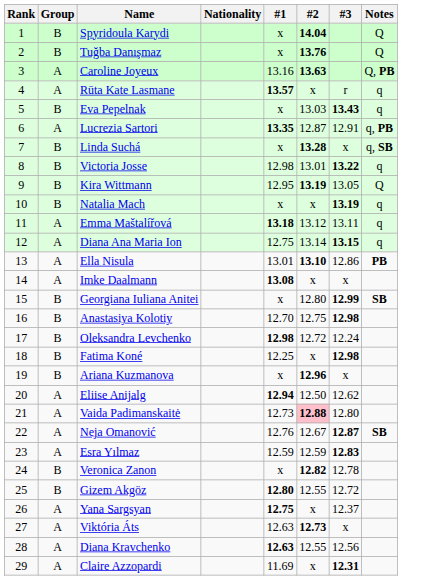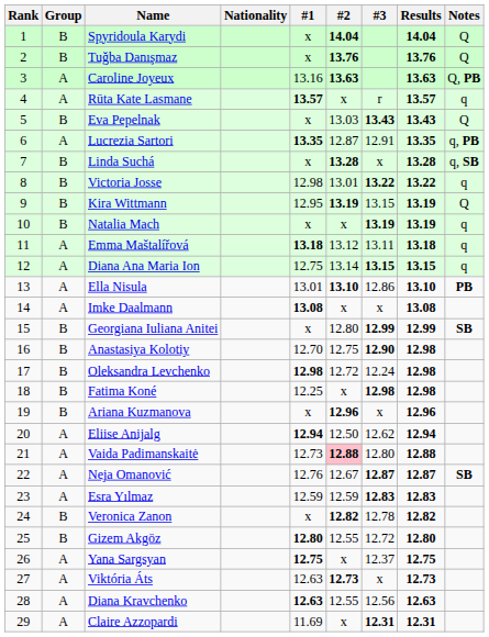 <table class="wikitable sortable" style="text-align:center;">
 <tr>
 <th>Rank</th>
 <th>Group</th>
 <th>Name</th>
 <th>Nationality</th>
 <th>#1</th>
 <th>#2</th>
 <th>#3</th>
+<th>Results</th>
 <th>Notes</th>
 </tr>
 <tr bgcolor=ccffcc>
 <td>1</td>
 <td>B</td>
 <td align=left><a href='#'>Spyridoula Karydi</a></td>
 <td align=left></td>
 <td>x</td>
 <td><strong>14.04</strong></td>
 <td></td>
+<td><strong>14.04</strong></td>
 <td>Q</td>
 </tr>
 <tr bgcolor=ccffcc>
 <td>2</td>
 <td>B</td>
 <td align=left><a href='#'>Tuğba Danışmaz</a></td>
 <td align=left></td>
 <td>x</td>
 <td><strong>13.76</strong></td>
 <td></td>
+<td><strong>13.76</strong></td>
 <td>Q</td>
 </tr>
 <tr bgcolor=ccffcc>
 <td>3</td>
 <td>A</td>
 <td align=left><a href='#'>Caroline Joyeux</a></td>
 <td align=left></td>
 <td>13.16</td>
 <td><strong>13.63</strong></td>
 <td></td>
+<td><strong>13.63</strong></td>
 <td>Q, <strong>PB</strong></td>
 </tr>
 <tr bgcolor=ddffdd>
 <td>4</td>
 <td>A</td>
 <td align=left><a href='#'>Rūta Kate Lasmane</a></td>
 <td align=left></td>
 <td><strong>13.57</strong></td>
 <td>x</td>
 <td>r</td>
+<td><strong>13.57</strong></td>
 <td>q</td>
 </tr>
 <tr bgcolor=ddffdd>
 <td>5</td>
 <td>B</td>
 <td align=left><a href='#'>Eva Pepelnak</a></td>
 <td align=left></td>
 <td>x</td>
 <td>13.03</td>
 <td><strong>13.43</strong></td>
-<td>q</td>
+<td><strong>13.43</strong></td>
+<td>Q</td>
 </tr>
 <tr bgcolor=ddffdd>
 <td>6</td>
 <td>A</td>
 <td align=left><a href='#'>Lucrezia Sartori</a></td>
 <td align=left></td>
 <td><strong>13.35</strong></td>
 <td>12.87</td>
 <td>12.91</td>
+<td><strong>13.35</strong></td>
 <td>q, <strong>PB</strong></td>
 </tr>
 <tr bgcolor=ddffdd>
 <td>7</td>
 <td>B</td>
 <td align=left><a href='#'>Linda Suchá</a></td>
 <td align=left></td>
 <td>x</td>
 <td><strong>13.28</strong></td>
 <td>x</td>
+<td><strong>13.28</strong></td>
 <td>q, <strong>SB</strong></td>
 </tr>
 <tr bgcolor=ddffdd>
 <td>8</td>
 <td>B</td>
 <td align=left><a href='#'>Victoria Josse</a></td>
 <td align=left></td>
 <td>12.98</td>
 <td>13.01</td>
 <td><strong>13.22</strong></td>
+<td><strong>13.22</strong></td>
 <td>q</td>
 </tr>
 <tr bgcolor=ddffdd>
 <td>9</td>
 <td>B</td>
 <td align=left><a href='#'>Kira Wittmann</a></td>
 <td align=left></td>
 <td>12.95</td>
 <td><strong>13.19</strong></td>
-<td>13.05</td>
+<td>13.15</td>
+<td><strong>13.19</strong></td>
 <td>Q</td>
 </tr>
 <tr bgcolor=ddffdd>
 <td>10</td>
 <td>B</td>
 <td align=left><a href='#'>Natalia Mach</a></td>
 <td align=left></td>
 <td>x</td>
 <td>x</td>
+<td><strong>13.19</strong></td>
 <td><strong>13.19</strong></td>
 <td>q</td>
 </tr>
 <tr bgcolor=ddffdd>
 <td>11</td>
 <td>A</td>
 <td align=left><a href='#'>Emma Maštalířová</a></td>
 <td align=left></td>
 <td><strong>13.18</strong></td>
 <td>13.12</td>
 <td>13.11</td>
+<td><strong>13.18</strong></td>
 <td>q</td>
 </tr>
 <tr bgcolor=ddffdd>
 <td>12</td>
 <td>A</td>
 <td align=left><a href='#'>Diana Ana Maria Ion</a></td>
 <td align=left></td>
 <td>12.75</td>
 <td>13.14</td>
+<td><strong>13.15</strong></td>
 <td><strong>13.15</strong></td>
 <td>q</td>
 </tr>
 <tr>
 <td>13</td>
 <td>A</td>
 <td align=left><a href='#'>Ella Nisula</a></td>
 <td align=left></td>
 <td>13.01</td>
 <td><strong>13.10</strong></td>
 <td>12.86</td>
+<td><strong>13.10</strong></td>
 <td><strong>PB</strong></td>
 </tr>
 <tr>
 <td>14</td>
 <td>A</td>
 <td align=left><a href='#'>Imke Daalmann</a></td>
 <td align=left></td>
 <td><strong>13.08</strong></td>
 <td>x</td>
 <td>x</td>
+<td><strong>13.08</strong></td>
 <td></td>
 </tr>
 <tr>
 <td>15</td>
 <td>B</td>
 <td align=left><a href='#'>Georgiana Iuliana Anitei</a></td>
 <td align=left></td>
 <td>x</td>
 <td>12.80</td>
 <td><strong>12.99</strong></td>
+<td><strong>12.99</strong></td>
 <td><strong>SB</strong></td>
 </tr>
 <tr>
 <td>16</td>
 <td>B</td>
 <td align=left><a href='#'>Anastasiya Kolotiy</a></td>
 <td align=left></td>
 <td>12.70</td>
 <td>12.75</td>
+<td><strong>12.90</strong></td>
 <td><strong>12.98</strong></td>
 <td></td>
 </tr>
 <tr>
 <td>17</td>
 <td>B</td>
 <td align=left><a href='#'>Oleksandra Levchenko</a></td>
 <td align=left></td>
 <td><strong>12.98</strong></td>
 <td>12.72</td>
 <td>12.24</td>
+<td><strong>12.98</strong></td>
 <td></td>
 </tr>
 <tr>
 <td>18</td>
 <td>B</td>
 <td align=left><a href='#'>Fatima Koné</a></td>
 <td align=left></td>
 <td>12.25</td>
 <td>x</td>
+<td><strong>12.98</strong></td>
 <td><strong>12.98</strong></td>
 <td></td>
 </tr>
 <tr>
 <td>19</td>
 <td>B</td>
 <td align=left><a href='#'>Ariana Kuzmanova</a></td>
 <td align=left></td>
 <td>x</td>
 <td><strong>12.96</strong></td>
 <td>x</td>
+<td><strong>12.96</strong></td>
 <td></td>
 </tr>
 <tr>
 <td>20</td>
 <td>A</td>
 <td align=left><a href='#'>Eliise Anijalg</a></td>
 <td align=left></td>
 <td><strong>12.94</strong></td>
 <td>12.50</td>
 <td>12.62</td>
+<td><strong>12.94</strong></td>
 <td></td>
 </tr>
 <tr>
 <td>21</td>
 <td>A</td>
 <td align=left><a href='#'>Vaida Padimanskaitė</a></td>
 <td align=left></td>
 <td>12.73</td>
 <td style="background: pink;"><strong>12.88</strong></td>
 <td>12.80</td>
+<td><strong>12.88</strong></td>
 <td></td>
 </tr>
 <tr>
 <td>22</td>
 <td>A</td>
 <td align=left><a href='#'>Neja Omanović</a></td>
 <td align=left></td>
 <td>12.76</td>
 <td>12.67</td>
+<td><strong>12.87</strong></td>
 <td><strong>12.87</strong></td>
 <td><strong>SB</strong></td>
 </tr>
 <tr>
 <td>23</td>
 <td>A</td>
 <td align=left><a href='#'>Esra Yılmaz</a></td>
 <td align=left></td>
 <td>12.59</td>
 <td>12.59</td>
 <td><strong>12.83</strong></td>
+<td><strong>12.83</strong></td>
 <td></td>
 </tr>
 <tr>
 <td>24</td>
 <td>B</td>
 <td align=left><a href='#'>Veronica Zanon</a></td>
 <td align=left></td>
 <td>x</td>
 <td><strong>12.82</strong></td>
 <td>12.78</td>
+<td><strong>12.82</strong></td>
 <td></td>
 </tr>
 <tr>
 <td>25</td>
 <td>B</td>
 <td align=left><a href='#'>Gizem Akgöz</a></td>
 <td align=left></td>
 <td><strong>12.80</strong></td>
 <td>12.55</td>
 <td>12.72</td>
+<td><strong>12.80</strong></td>
 <td></td>
 </tr>
 <tr>
 <td>26</td>
 <td>A</td>
 <td align=left><a href='#'>Yana Sargsyan</a></td>
 <td align=left></td>
 <td><strong>12.75</strong></td>
 <td>x</td>
 <td>12.37</td>
+<td><strong>12.75</strong></td>
 <td></td>
 </tr>
 <tr>
 <td>27</td>
 <td>A</td>
 <td align=left><a href='#'>Viktória Áts</a></td>
 <td align=left></td>
 <td>12.63</td>
 <td><strong>12.73</strong></td>
 <td>x</td>
+<td><strong>12.73</strong></td>
 <td></td>
 </tr>
 <tr>
 <td>28</td>
 <td>A</td>
 <td align=left><a href='#'>Diana Kravchenko</a></td>
 <td align=left></td>
 <td><strong>12.63</strong></td>
 <td>12.55</td>
 <td>12.56</td>
+<td><strong>12.63</strong></td>
 <td></td>
 </tr>
 <tr>
 <td>29</td>
 <td>A</td>
 <td align=left><a href='#'>Claire Azzopardi</a></td>
 <td align=left></td>
 <td>11.69</td>
 <td>x</td>
 <td><strong>12.31</strong></td>
+<td><strong>12.31</strong></td>
 <td></td>
 </tr>
 </table>
